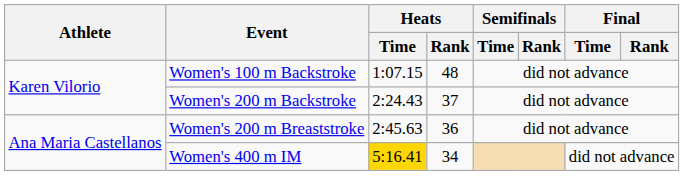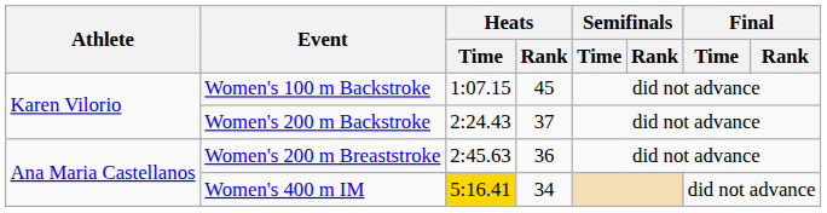 <table class=wikitable style="font-size:90%">
 <tr>
 <th rowspan="2">Athlete</th>
 <th rowspan="2">Event</th>
 <th colspan="2">Heats</th>
 <th colspan="2">Semifinals</th>
 <th colspan="2">Final</th>
 </tr>
 <tr>
 <th>Time</th>
 <th>Rank</th>
 <th>Time</th>
 <th>Rank</th>
 <th>Time</th>
 <th>Rank</th>
 </tr>
 <tr>
 <td rowspan="2"><a href='#'>Karen Vilorio</a></td>
 <td><a href='#'>Women's 100 m Backstroke</a></td>
 <td align=center>1:07.15</td>
-<td align=center>48</td>
+<td align=center>45</td>
 <td align=center colspan=4>did not advance</td>
 </tr>
 <tr>
 <td><a href='#'>Women's 200 m Backstroke</a></td>
 <td align=center>2:24.43</td>
 <td align=center>37</td>
 <td align=center colspan=4>did not advance</td>
 </tr>
 <tr>
 <td rowspan="2"><a href='#'>Ana Maria Castellanos</a></td>
 <td><a href='#'>Women's 200 m Breaststroke</a></td>
 <td align=center>2:45.63</td>
 <td align=center>36</td>
 <td align=center colspan=4>did not advance</td>
 </tr>
 <tr>
 <td><a href='#'>Women's 400 m IM</a></td>
 <td align=center style="background: gold;">5:16.41</td>
 <td align=center>34</td>
 <td colspan= 2 bgcolor="wheat"></td>
 <td align=center colspan=2>did not advance</td>
 </tr>
 </table>
